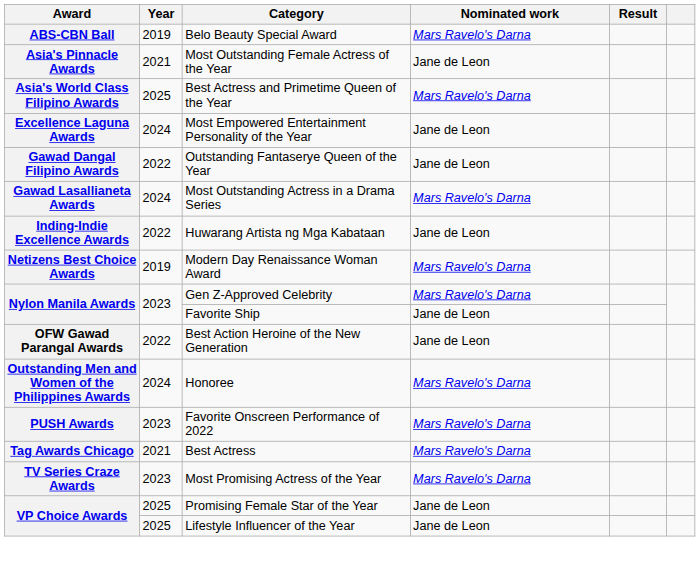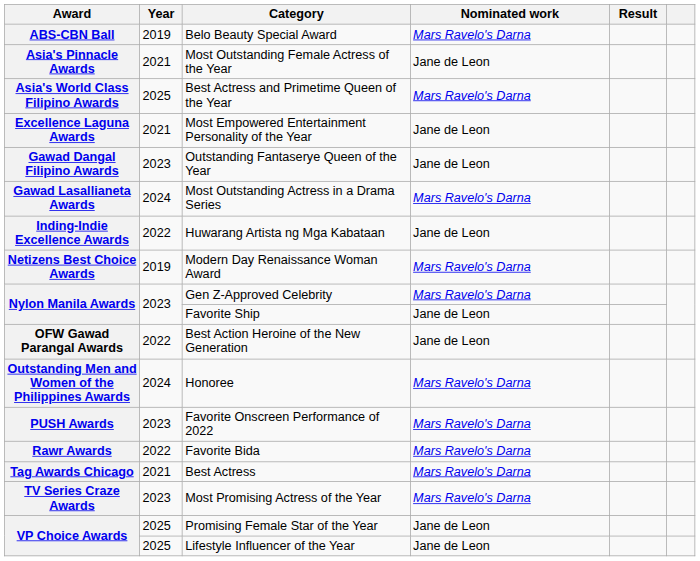 <table class="wikitable sortable plainrowheaders" style="width:99%;">
 <tr>
 <th scope="col" style="width:19%;">Award</th>
 <th scope="col" style="width:6%;">Year</th>
 <th scope="col" style="width:32%;">Category</th>
 <th scope="col" style="width:28%;">Nominated work</th>
 <th scope="col" style="width:8%;">Result</th>
 <th scope="col" style="width:4%;" class="unsortable"></th>
 </tr>
 <tr>
 <th scope="rowgroup"><a href='#'>ABS-CBN Ball</a></th>
 <td>2019</td>
 <td>Belo Beauty Special Award</td>
 <td><em><a href='#'>Mars Ravelo's Darna</a></em></td>
 <td></td>
 <td></td>
 </tr>
 <tr>
 <th scope="rowgroup"><a href='#'>Asia's Pinnacle Awards</a></th>
 <td>2021</td>
 <td>Most Outstanding Female Actress of the Year</td>
 <td>Jane de Leon</td>
 <td></td>
 <td></td>
 </tr>
 <tr>
 <th scope="rowgroup"><a href='#'>Asia's World Class Filipino Awards</a></th>
 <td>2025</td>
 <td>Best Actress and Primetime Queen of the Year</td>
 <td><em><a href='#'>Mars Ravelo's Darna</a></em></td>
 <td></td>
 <td></td>
 </tr>
 <tr>
 <th scope="rowgroup"><a href='#'>Excellence Laguna Awards</a></th>
-<td>2024</td>
+<td>2021</td>
 <td>Most Empowered Entertainment Personality of the Year</td>
 <td>Jane de Leon</td>
 <td></td>
 <td></td>
 </tr>
 <tr>
 <th scope="rowgroup"><a href='#'>Gawad Dangal Filipino Awards</a></th>
-<td>2022</td>
+<td>2023</td>
 <td>Outstanding Fantaserye Queen of the Year</td>
 <td>Jane de Leon</td>
 <td></td>
 <td></td>
 </tr>
 <tr>
 <th scope="rowgroup"><a href='#'>Gawad Lasallianeta Awards</a></th>
 <td>2024</td>
 <td>Most Outstanding Actress in a Drama Series</td>
 <td><em><a href='#'>Mars Ravelo's Darna</a></em></td>
 <td></td>
 <td></td>
 </tr>
 <tr>
 <th scope="rowgroup"><a href='#'>Inding-Indie Excellence Awards</a></th>
 <td>2022</td>
 <td>Huwarang Artista ng Mga Kabataan</td>
 <td>Jane de Leon</td>
 <td></td>
 <td></td>
 </tr>
 <tr>
 <th scope="rowgroup"><a href='#'>Netizens Best Choice Awards</a></th>
 <td>2019</td>
 <td>Modern Day Renaissance Woman Award</td>
 <td><em><a href='#'>Mars Ravelo's Darna</a></em></td>
 <td></td>
 <td></td>
 </tr>
 <tr>
 <th scope="rowgroup" rowspan="2"><a href='#'>Nylon Manila Awards</a></th>
 <td rowspan="2">2023</td>
 <td>Gen Z-Approved Celebrity</td>
 <td><em><a href='#'>Mars Ravelo's Darna</a></em></td>
 <td></td>
 <td rowspan="2"></td>
 </tr>
 <tr>
 <td>Favorite Ship</td>
 <td>Jane de Leon</td>
 <td></td>
 </tr>
 <tr>
 <th scope="rowgroup">OFW Gawad Parangal Awards</th>
 <td>2022</td>
 <td>Best Action Heroine of the New Generation</td>
 <td>Jane de Leon</td>
 <td></td>
 <td></td>
 </tr>
 <tr>
 <th scope="rowgroup"><a href='#'>Outstanding Men and Women of the Philippines Awards</a></th>
 <td>2024</td>
 <td>Honoree</td>
 <td><em><a href='#'>Mars Ravelo's Darna</a></em></td>
 <td></td>
 <td></td>
 </tr>
 <tr>
 <th scope="rowgroup"><a href='#'>PUSH Awards</a></th>
 <td>2023</td>
 <td>Favorite Onscreen Performance of 2022</td>
 <td><em><a href='#'>Mars Ravelo's Darna</a></em></td>
 <td></td>
 <td></td>
 </tr>
 <tr>
+<th scope="rowgroup"><a href='#'>Rawr Awards</a></th>
+<td>2022</td>
+<td>Favorite Bida</td>
+<td><em><a href='#'>Mars Ravelo's Darna</a></em></td>
+<td></td>
+<td></td>
+</tr>
+<tr>
 <th scope="rowgroup"><a href='#'>Tag Awards Chicago</a></th>
 <td>2021</td>
 <td>Best Actress</td>
 <td><em><a href='#'>Mars Ravelo's Darna</a></em></td>
 <td></td>
 <td></td>
 </tr>
 <tr>
 <th scope="rowgroup"><a href='#'>TV Series Craze Awards</a></th>
 <td>2023</td>
 <td>Most Promising Actress of the Year</td>
 <td><em><a href='#'>Mars Ravelo's Darna</a></em></td>
 <td></td>
 <td></td>
 </tr>
 <tr>
 <th rowspan="2" scope="rowgroup"><a href='#'>VP Choice Awards</a></th>
 <td>2025</td>
 <td>Promising Female Star of the Year</td>
 <td>Jane de Leon</td>
 <td></td>
 <td></td>
 </tr>
 <tr>
 <td>2025</td>
 <td>Lifestyle Influencer of the Year</td>
 <td>Jane de Leon</td>
 <td></td>
 <td></td>
 </tr>
 </table>
